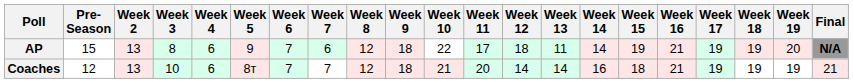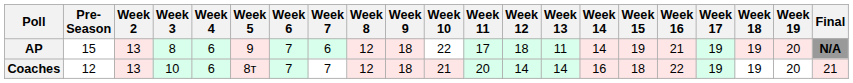 <table class="wikitable" style="white-space:nowrap;font-size:90%">
 <tr>
 <th>Poll</th>
 <th>Pre-<br>Season</th>
 <th>Week<br>2</th>
 <th>Week<br>3</th>
 <th>Week<br>4</th>
 <th>Week<br>5</th>
 <th>Week<br>6</th>
 <th>Week<br>7</th>
 <th>Week<br>8</th>
 <th>Week<br>9</th>
 <th>Week<br>10</th>
 <th>Week<br>11</th>
 <th>Week<br>12</th>
 <th>Week<br>13</th>
 <th>Week<br>14</th>
 <th>Week<br>15</th>
 <th>Week<br>16</th>
 <th>Week<br>17</th>
 <th>Week<br>18</th>
 <th>Week<br>19</th>
 <th>Final</th>
 </tr>
 <tr style="text-align:center;">
 <th>AP</th>
 <td style="background:#FFF;">15</td>
 <td style="background:#FFE6E6;">13</td>
 <td style="background:#D8FFEB;">8</td>
 <td style="background:#D8FFEB;">6</td>
 <td style="background:#FFE6E6;">9</td>
 <td style="background:#D8FFEB;">7</td>
 <td style="background:#D8FFEB;">6</td>
 <td style="background:#FFE6E6;">12</td>
 <td style="background:#FFE6E6;">18</td>
 <td style="background:#FFF;">22</td>
 <td style="background:#D8FFEB;">17</td>
 <td style="background:#D8FFEB;">18</td>
 <td style="background:#D8FFEB;">11</td>
 <td style="background:#FFE6E6;">14</td>
 <td style="background:#FFE6E6;">19</td>
 <td style="background:#FFE6E6;">21</td>
 <td style="background:#D8FFEB;">19</td>
 <td style="background:#FFE6E6;">19</td>
 <td style="background:#FFE6E6;">20</td>
 <td style="background:#999;"><strong>N/A</strong></td>
 </tr>
 <tr style="text-align:center;">
 <th>Coaches</th>
 <td style="background:#FFF;">12</td>
 <td style="background:#FFE6E6;">13</td>
 <td style="background:#D8FFEB;">10</td>
 <td style="background:#D8FFEB;">6</td>
 <td style="background:#FFE6E6;">8т</td>
 <td style="background:#D8FFEB;">7</td>
 <td style="background:#FFF;">7</td>
 <td style="background:#FFE6E6;">12</td>
 <td style="background:#FFE6E6;">18</td>
 <td style="background:#FFE6E6;">21</td>
 <td style="background:#D8FFEB;">20</td>
 <td style="background:#D8FFEB;">14</td>
 <td style="background:#D8FFEB;">14</td>
 <td style="background:#FFE6E6;">16</td>
 <td style="background:#FFE6E6;">18</td>
-<td style="background:#FFE6E6;">21</td>
+<td style="background:#FFE6E6;">22</td>
 <td style="background:#D8FFEB;">19</td>
 <td style="background:#FFF;">19</td>
-<td style="background:#FFF;">19</td>
+<td style="background:#FFF;">20</td>
 <td style="background:#FFE6E6;">21</td>
 </tr>
 </table>
